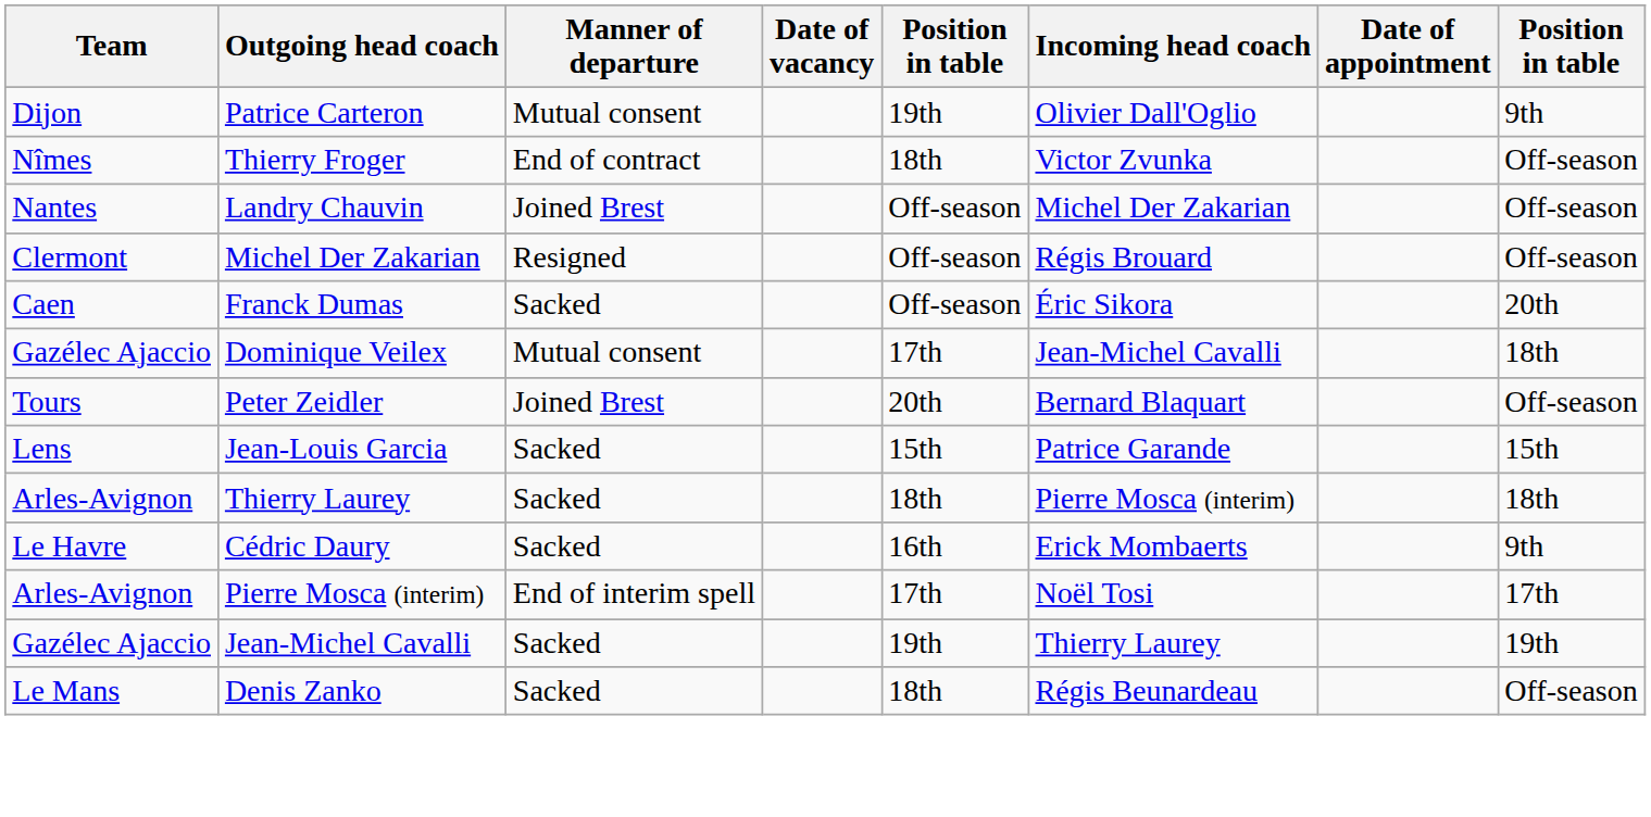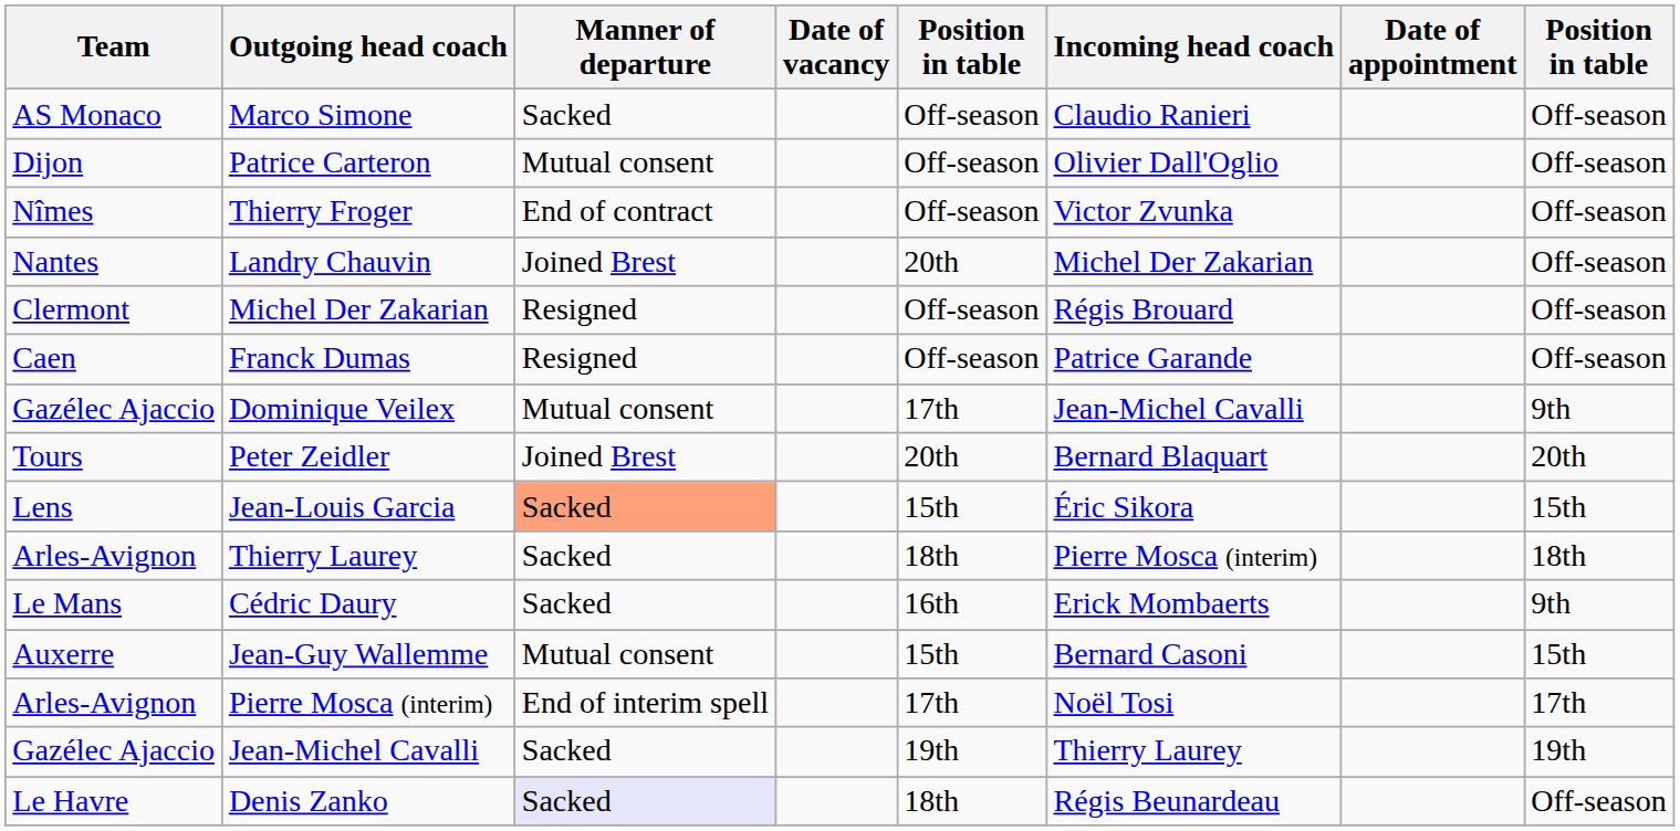 <table class="wikitable sortable">
 <tr>
 <th>Team</th>
 <th>Outgoing head coach</th>
 <th>Manner of<br>departure</th>
 <th>Date of<br>vacancy</th>
 <th>Position<br>in table</th>
 <th>Incoming head coach</th>
 <th>Date of<br>appointment</th>
 <th>Position<br>in table</th>
 </tr>
 <tr>
+<td><a href='#'>AS Monaco</a></td>
+<td><a href='#'>Marco Simone</a></td>
+<td>Sacked</td>
+<td></td>
+<td>Off-season</td>
+<td><a href='#'>Claudio Ranieri</a></td>
+<td></td>
+<td>Off-season</td>
+</tr>
+<tr>
 <td><a href='#'>Dijon</a></td>
 <td><a href='#'>Patrice Carteron</a></td>
 <td>Mutual consent</td>
 <td></td>
-<td>19th</td>
+<td>Off-season</td>
 <td><a href='#'>Olivier Dall'Oglio</a></td>
 <td></td>
-<td>9th</td>
+<td>Off-season</td>
 </tr>
 <tr>
 <td><a href='#'>Nîmes</a></td>
 <td><a href='#'>Thierry Froger</a></td>
 <td>End of contract</td>
 <td></td>
-<td>18th</td>
+<td>Off-season</td>
 <td><a href='#'>Victor Zvunka</a></td>
 <td></td>
 <td>Off-season</td>
 </tr>
 <tr>
 <td><a href='#'>Nantes</a></td>
 <td><a href='#'>Landry Chauvin</a></td>
 <td>Joined <a href='#'>Brest</a></td>
 <td></td>
-<td>Off-season</td>
+<td>20th</td>
 <td><a href='#'>Michel Der Zakarian</a></td>
 <td></td>
 <td>Off-season</td>
 </tr>
 <tr>
 <td><a href='#'>Clermont</a></td>
 <td><a href='#'>Michel Der Zakarian</a></td>
 <td>Resigned</td>
 <td></td>
 <td>Off-season</td>
 <td><a href='#'>Régis Brouard</a></td>
 <td></td>
 <td>Off-season</td>
 </tr>
 <tr>
 <td><a href='#'>Caen</a></td>
 <td><a href='#'>Franck Dumas</a></td>
-<td>Sacked</td>
+<td>Resigned</td>
 <td></td>
 <td>Off-season</td>
-<td><a href='#'>Éric Sikora</a></td>
+<td><a href='#'>Patrice Garande</a></td>
 <td></td>
-<td>20th</td>
+<td>Off-season</td>
 </tr>
 <tr>
 <td><a href='#'>Gazélec Ajaccio</a></td>
 <td><a href='#'>Dominique Veilex</a></td>
 <td>Mutual consent</td>
 <td></td>
 <td>17th</td>
 <td><a href='#'>Jean-Michel Cavalli</a></td>
 <td></td>
-<td>18th</td>
+<td>9th</td>
 </tr>
 <tr>
 <td><a href='#'>Tours</a></td>
 <td><a href='#'>Peter Zeidler</a></td>
 <td>Joined <a href='#'>Brest</a></td>
 <td></td>
 <td>20th</td>
 <td><a href='#'>Bernard Blaquart</a></td>
 <td></td>
-<td>Off-season</td>
+<td>20th</td>
 </tr>
 <tr>
 <td><a href='#'>Lens</a></td>
 <td><a href='#'>Jean-Louis Garcia</a></td>
-<td>Sacked</td>
+<td style="background: lightsalmon;">Sacked</td>
 <td></td>
 <td>15th</td>
-<td><a href='#'>Patrice Garande</a></td>
+<td><a href='#'>Éric Sikora</a></td>
 <td></td>
 <td>15th</td>
 </tr>
 <tr>
 <td><a href='#'>Arles-Avignon</a></td>
 <td><a href='#'>Thierry Laurey</a></td>
 <td>Sacked</td>
 <td></td>
 <td>18th</td>
 <td><a href='#'>Pierre Mosca</a> <small>(interim)</small></td>
 <td></td>
 <td>18th</td>
 </tr>
 <tr>
-<td><a href='#'>Le Havre</a></td>
+<td><a href='#'>Le Mans</a></td>
 <td><a href='#'>Cédric Daury</a></td>
 <td>Sacked</td>
 <td></td>
 <td>16th</td>
 <td><a href='#'>Erick Mombaerts</a></td>
 <td></td>
 <td>9th</td>
+</tr>
+<tr>
+<td><a href='#'>Auxerre</a></td>
+<td><a href='#'>Jean-Guy Wallemme</a></td>
+<td>Mutual consent</td>
+<td></td>
+<td>15th</td>
+<td><a href='#'>Bernard Casoni</a></td>
+<td></td>
+<td>15th</td>
 </tr>
 <tr>
 <td><a href='#'>Arles-Avignon</a></td>
 <td><a href='#'>Pierre Mosca</a> <small>(interim)</small></td>
 <td>End of interim spell</td>
 <td></td>
 <td>17th</td>
 <td><a href='#'>Noël Tosi</a></td>
 <td></td>
 <td>17th</td>
 </tr>
 <tr>
 <td><a href='#'>Gazélec Ajaccio</a></td>
 <td><a href='#'>Jean-Michel Cavalli</a></td>
 <td>Sacked</td>
 <td></td>
 <td>19th</td>
 <td><a href='#'>Thierry Laurey</a></td>
 <td></td>
 <td>19th</td>
 </tr>
 <tr>
-<td><a href='#'>Le Mans</a></td>
+<td><a href='#'>Le Havre</a></td>
 <td><a href='#'>Denis Zanko</a></td>
-<td>Sacked</td>
+<td style="background: lavender;">Sacked</td>
 <td></td>
 <td>18th</td>
 <td><a href='#'>Régis Beunardeau</a></td>
 <td></td>
 <td>Off-season</td>
 </tr>
 </table>
